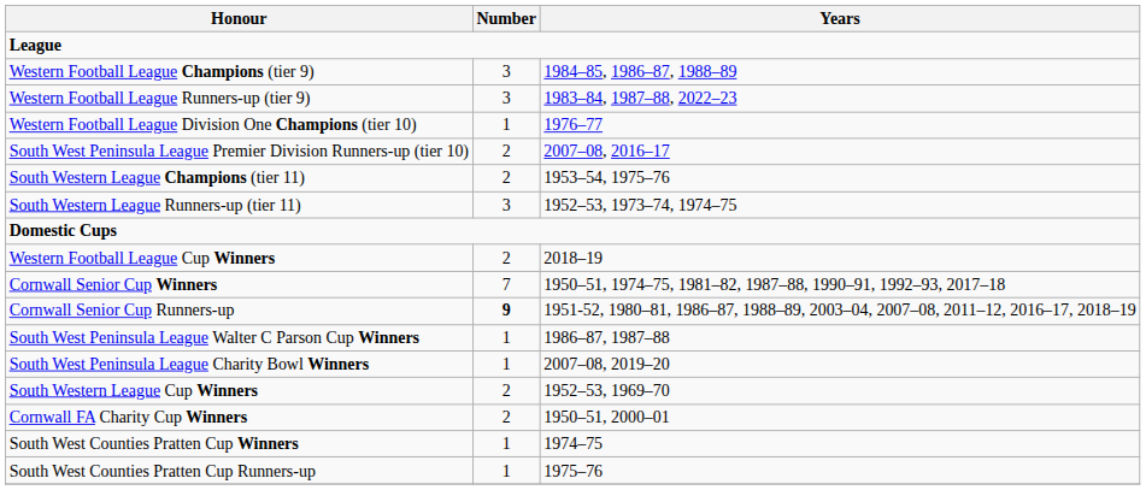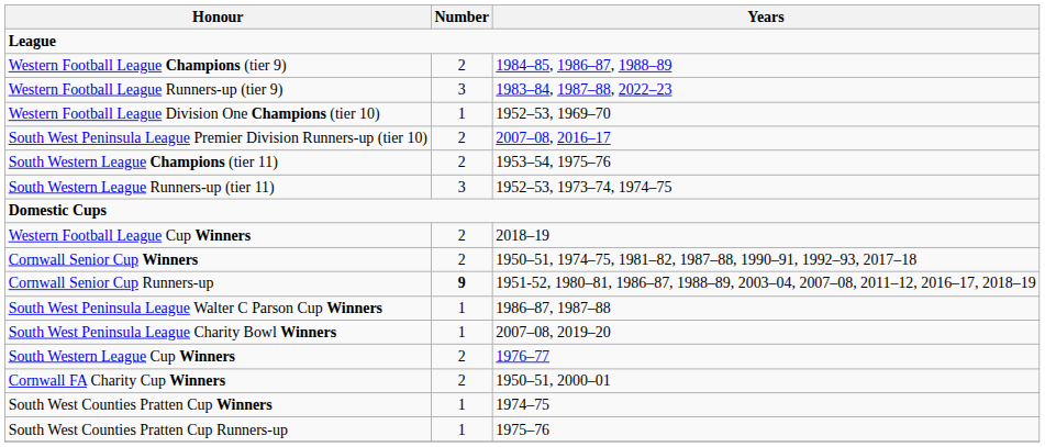 <table class="wikitable">
 <tr align=left>
 <th>Honour</th>
 <th>Number</th>
 <th>Years</th>
 </tr>
 <tr>
 <td style="text-align:left;" colspan="6"><strong>League</strong></td>
 </tr>
 <tr>
 <td><a href='#'>Western Football League</a> <strong>Champions</strong> (tier 9)</td>
-<td align=center>3</td>
+<td align=center>2</td>
 <td><a href='#'>1984–85</a>, <a href='#'>1986–87</a>, <a href='#'>1988–89</a></td>
 </tr>
 <tr>
 <td><a href='#'>Western Football League</a> Runners-up (tier 9)</td>
 <td align=center>3</td>
 <td><a href='#'>1983–84</a>, <a href='#'>1987–88</a>, <a href='#'>2022–23</a></td>
 </tr>
 <tr>
 <td><a href='#'>Western Football League</a> Division One <strong>Champions</strong> (tier 10)</td>
 <td align=center>1</td>
-<td><a href='#'>1976–77</a></td>
+<td>1952–53, 1969–70</td>
 </tr>
 <tr>
 <td><a href='#'>South West Peninsula League</a> Premier Division Runners-up (tier 10)</td>
 <td align=center>2</td>
 <td><a href='#'>2007–08</a>, <a href='#'>2016–17</a></td>
 </tr>
 <tr>
 <td><a href='#'>South Western League</a> <strong>Champions</strong> (tier 11)</td>
 <td align=center>2</td>
 <td>1953–54, 1975–76</td>
 </tr>
 <tr>
 <td><a href='#'>South Western League</a> Runners-up (tier 11)</td>
 <td align=center>3</td>
 <td>1952–53, 1973–74, 1974–75</td>
 </tr>
 <tr>
 <td style="text-align:left;" colspan="6"><strong>Domestic Cups</strong></td>
 </tr>
 <tr>
 <td><a href='#'>Western Football League</a> Cup <strong>Winners</strong></td>
 <td align=center>2</td>
 <td>2018–19</td>
 </tr>
 <tr>
 <td><a href='#'>Cornwall Senior Cup</a> <strong>Winners</strong></td>
-<td align=center>7</td>
+<td align=center>2</td>
 <td>1950–51, 1974–75, 1981–82, 1987–88, 1990–91, 1992–93, 2017–18</td>
 </tr>
 <tr>
 <td><a href='#'>Cornwall Senior Cup</a> Runners-up</td>
 <td align=center><strong>9</strong></td>
 <td>1951-52, 1980–81, 1986–87, 1988–89, 2003–04, 2007–08, 2011–12, 2016–17, 2018–19</td>
 </tr>
 <tr>
 <td><a href='#'>South West Peninsula League</a> Walter C Parson Cup <strong>Winners</strong></td>
 <td align=center>1</td>
 <td>1986–87, 1987–88</td>
 </tr>
 <tr>
 <td><a href='#'>South West Peninsula League</a> Charity Bowl <strong>Winners</strong></td>
 <td align=center>1</td>
 <td>2007–08, 2019–20</td>
 </tr>
 <tr>
 <td><a href='#'>South Western League</a> Cup <strong>Winners</strong></td>
 <td align=center>2</td>
-<td>1952–53, 1969–70</td>
+<td><a href='#'>1976–77</a></td>
 </tr>
 <tr>
 <td><a href='#'>Cornwall FA</a> Charity Cup <strong>Winners</strong></td>
 <td align=center>2</td>
 <td>1950–51, 2000–01</td>
 </tr>
 <tr>
 <td>South West Counties Pratten Cup <strong>Winners</strong></td>
 <td align=center>1</td>
 <td>1974–75</td>
 </tr>
 <tr>
 <td>South West Counties Pratten Cup Runners-up</td>
 <td align=center>1</td>
 <td>1975–76</td>
 </tr>
 <tr>
 </tr>
 </table>
